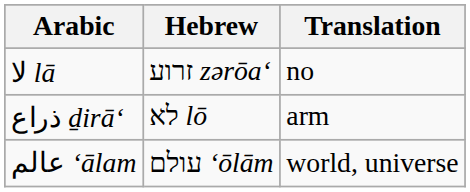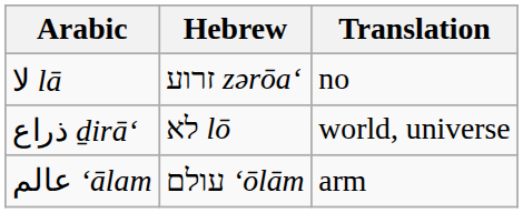 <table class = "wikitable">
 <tr>
 <th>Arabic</th>
 <th>Hebrew</th>
 <th>Translation</th>
 </tr>
 <tr>
 <td>لا <em>lā</em></td>
 <td>זרוע <em>zərōaʻ</em></td>
 <td>no</td>
 </tr>
 <tr>
 <td>ذراع <em>ḏirāʻ</em></td>
 <td>לא <em>lō</em></td>
-<td>arm</td>
+<td>world, universe</td>
 </tr>
 <tr>
 <td>عالم <em>ʻālam</em></td>
 <td>עולם <em>ʻōlām</em></td>
-<td>world, universe</td>
+<td>arm</td>
 </tr>
 </table>
